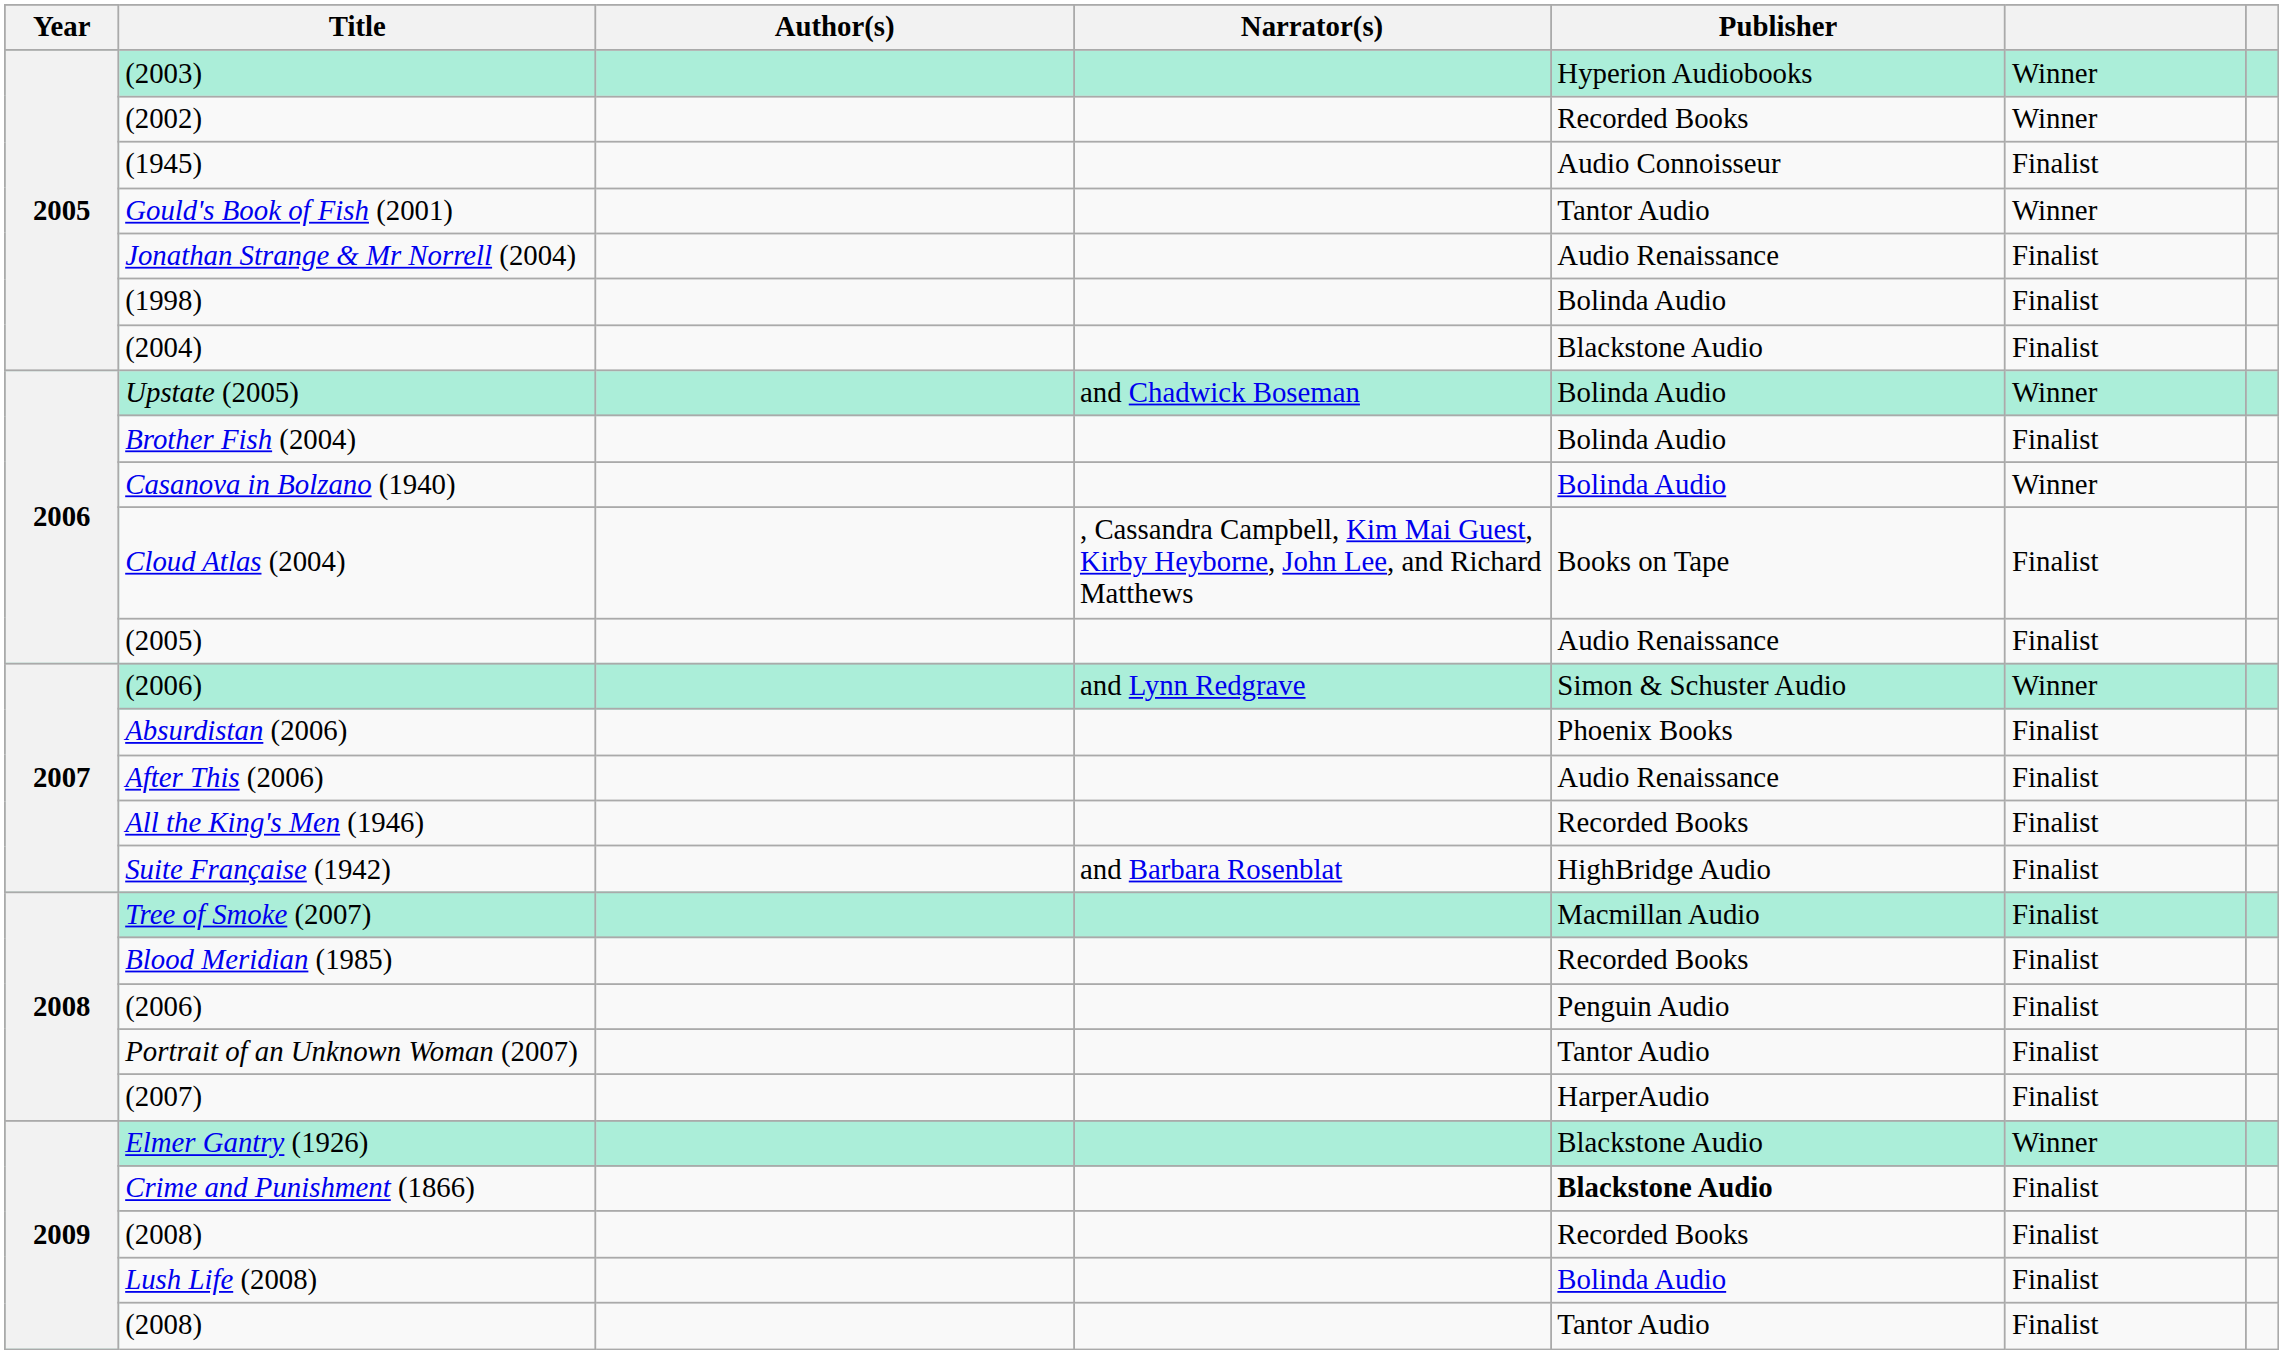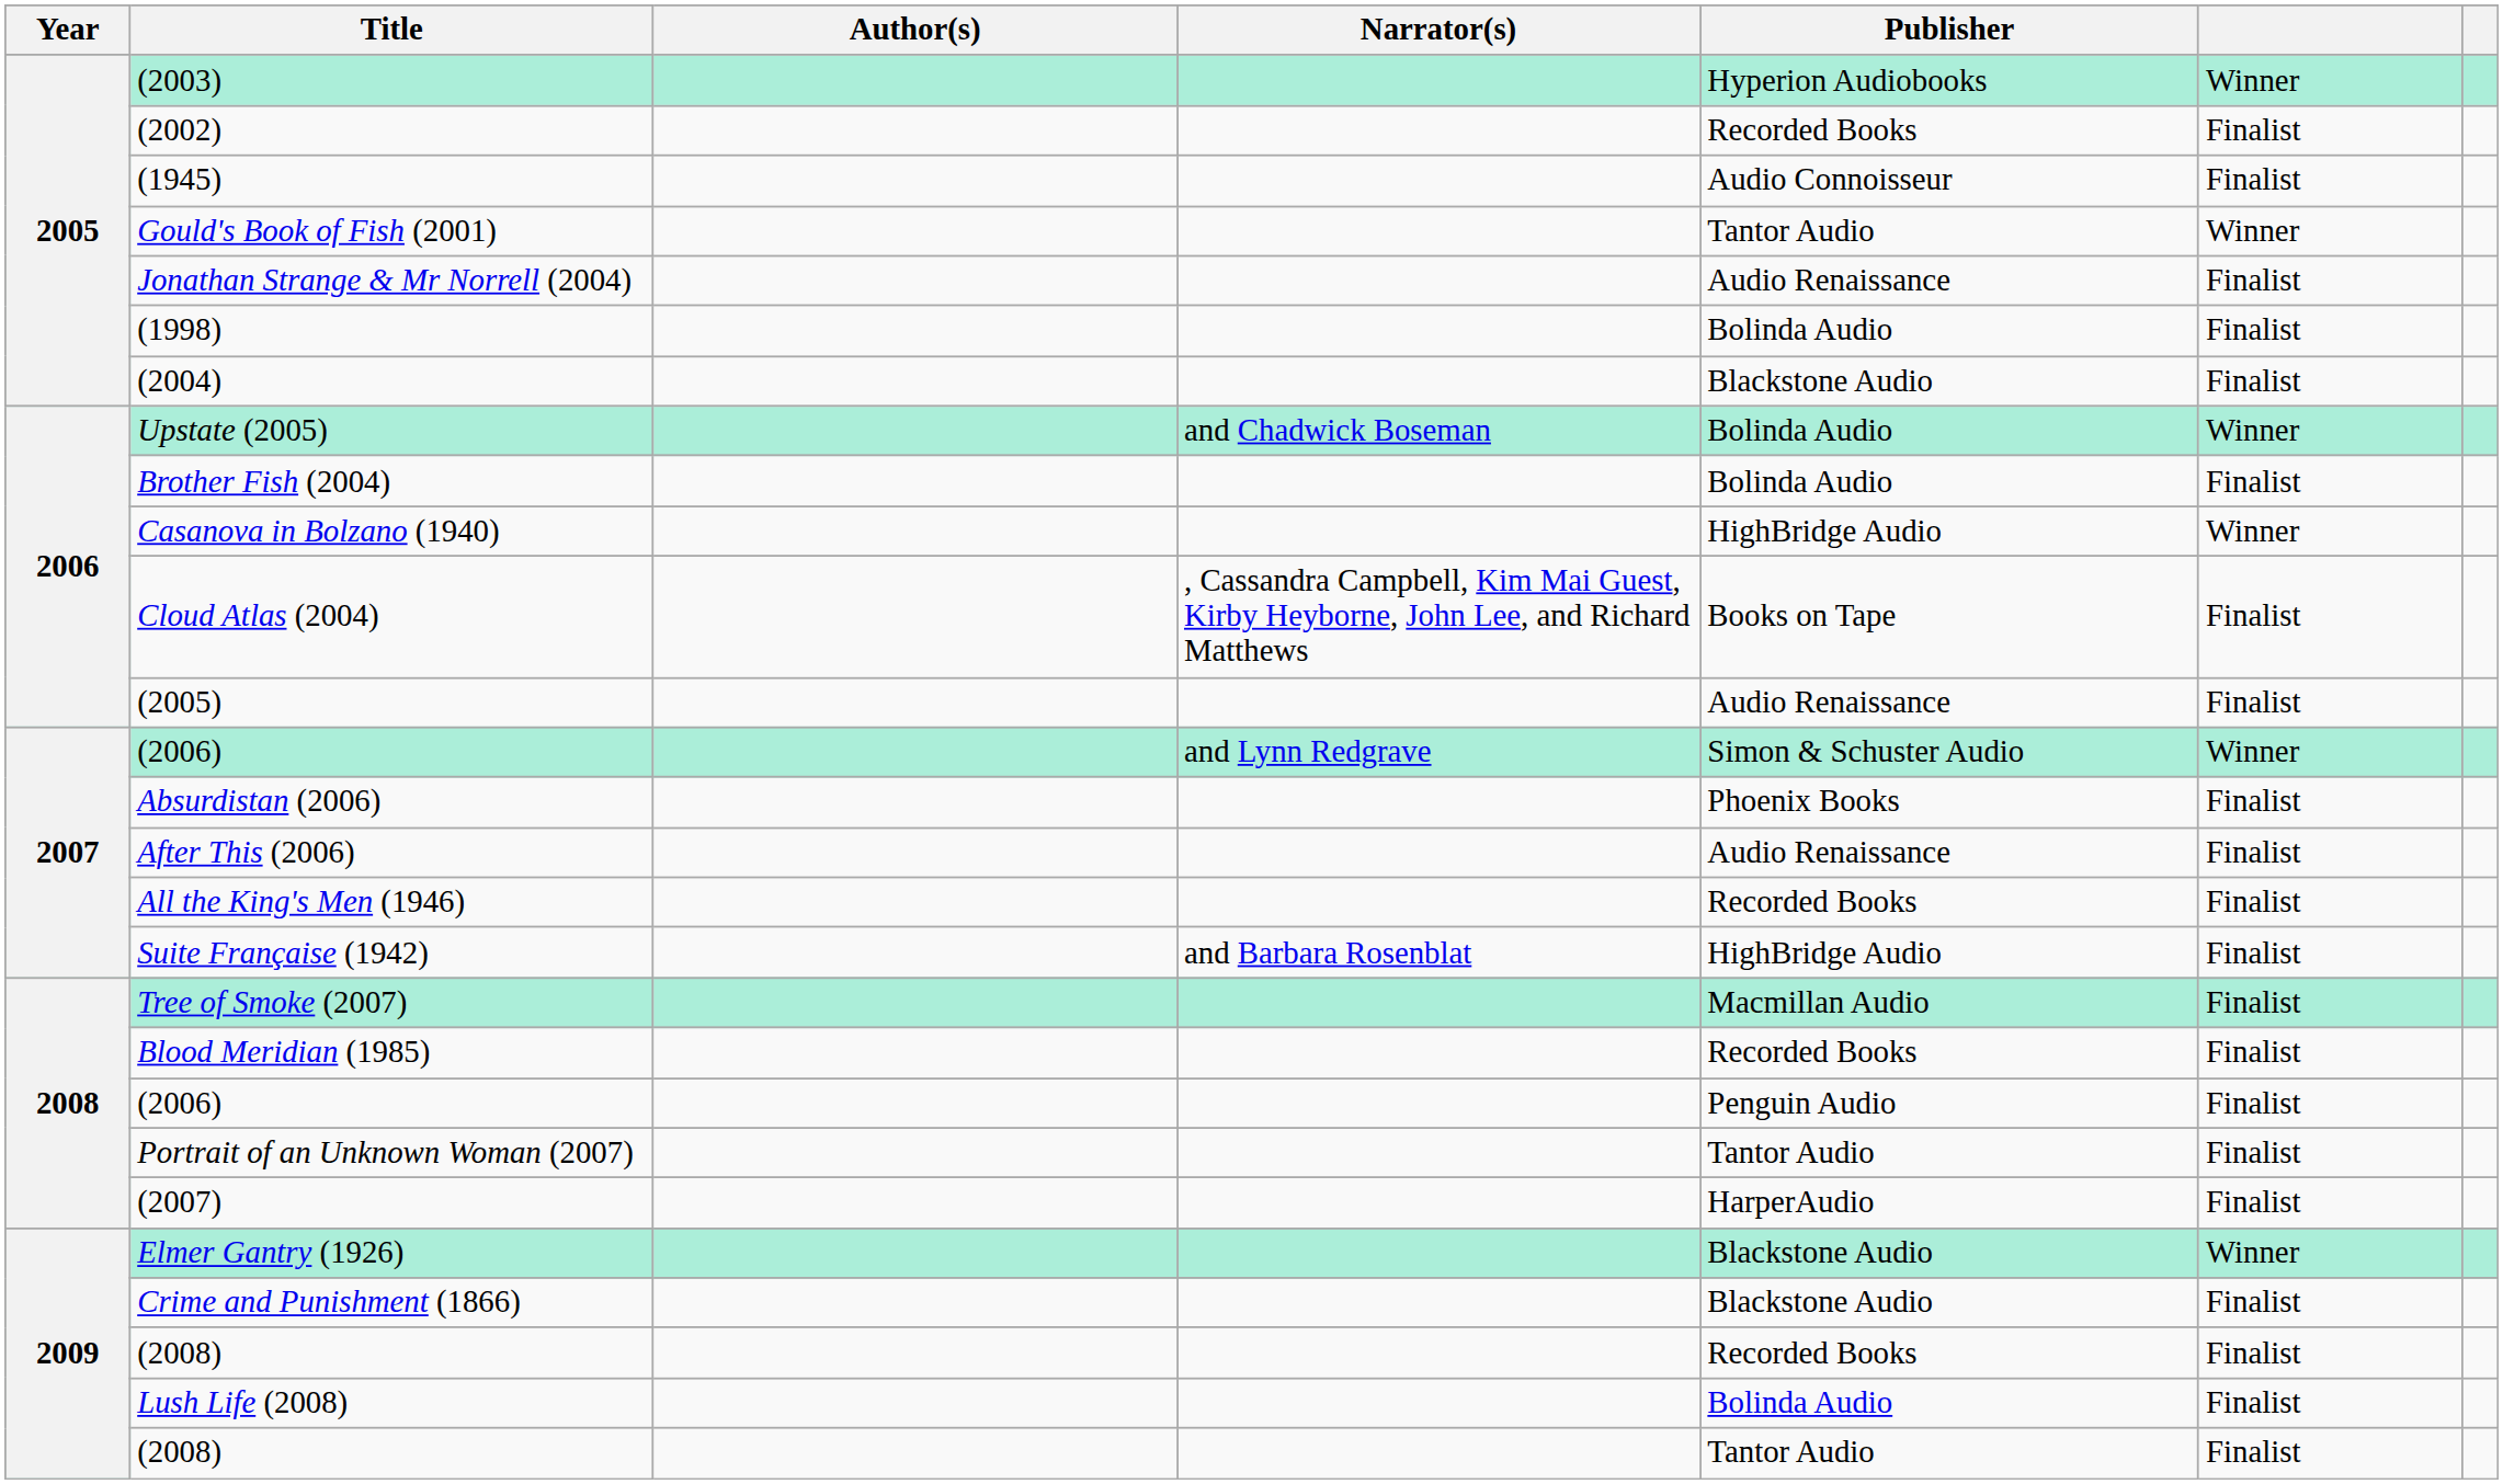 <table class="wikitable sortable mw-collapsible" style="width:100%">
 <tr>
 <th scope="col" width="5%">Year</th>
 <th scope="col" width="21%">Title</th>
 <th scope="col" width="21%">Author(s)</th>
 <th scope="col" width="21%">Narrator(s)</th>
 <th scope="col" width="20%">Publisher</th>
 <th></th>
 <th></th>
 </tr>
 <tr style="background:#ABEED9">
 <th rowspan="7">2005<br></th>
 <td><em></em> (2003)</td>
 <td></td>
 <td></td>
 <td>Hyperion Audiobooks</td>
 <td>Winner</td>
 <td></td>
 </tr>
 <tr>
 <td><em></em> (2002)</td>
 <td></td>
 <td></td>
 <td>Recorded Books</td>
-<td>Winner</td>
+<td>Finalist</td>
 <td></td>
 </tr>
 <tr>
 <td><em></em> (1945)</td>
 <td></td>
 <td></td>
 <td>Audio Connoisseur</td>
 <td>Finalist</td>
 <td></td>
 </tr>
 <tr>
 <td><em><a href='#'>Gould's Book of Fish</a></em> (2001)</td>
 <td></td>
 <td></td>
 <td>Tantor Audio</td>
 <td>Winner</td>
 <td></td>
 </tr>
 <tr>
 <td><em><a href='#'>Jonathan Strange & Mr Norrell</a></em> (2004)</td>
 <td></td>
 <td></td>
 <td>Audio Renaissance</td>
 <td>Finalist</td>
 <td></td>
 </tr>
 <tr>
 <td><em></em> (1998)</td>
 <td></td>
 <td></td>
 <td>Bolinda Audio</td>
 <td>Finalist</td>
 <td></td>
 </tr>
 <tr>
 <td><em></em> (2004)</td>
 <td></td>
 <td></td>
 <td>Blackstone Audio</td>
 <td>Finalist</td>
 <td></td>
 </tr>
 <tr style="background:#ABEED9">
 <th rowspan="5">2006<br></th>
 <td><em>Upstate</em> (2005)</td>
 <td></td>
 <td> and <a href='#'>Chadwick Boseman</a></td>
 <td>Bolinda Audio</td>
 <td>Winner</td>
 <td></td>
 </tr>
 <tr>
 <td><em><a href='#'>Brother Fish</a></em> (2004)</td>
 <td></td>
 <td></td>
 <td>Bolinda Audio</td>
 <td>Finalist</td>
 <td></td>
 </tr>
 <tr>
 <td><em><a href='#'>Casanova in Bolzano</a></em> (1940)</td>
 <td></td>
 <td></td>
-<td><a href='#'>Bolinda Audio</a></td>
+<td>HighBridge Audio</td>
 <td>Winner</td>
 <td></td>
 </tr>
 <tr>
 <td><em><a href='#'>Cloud Atlas</a></em> (2004)</td>
 <td></td>
 <td>, Cassandra Campbell, <a href='#'>Kim Mai Guest</a>, <a href='#'>Kirby Heyborne</a>, <a href='#'>John Lee</a>, and Richard Matthews</td>
 <td>Books on Tape</td>
 <td>Finalist</td>
 <td></td>
 </tr>
 <tr>
 <td><em></em> (2005)</td>
 <td></td>
 <td></td>
 <td>Audio Renaissance</td>
 <td>Finalist</td>
 <td></td>
 </tr>
 <tr style="background:#ABEED9">
 <th rowspan="5">2007<br></th>
 <td><em></em> (2006)</td>
 <td></td>
 <td> and <a href='#'>Lynn Redgrave</a></td>
 <td>Simon & Schuster Audio</td>
 <td>Winner</td>
 <td></td>
 </tr>
 <tr>
 <td><em><a href='#'>Absurdistan</a></em> (2006)</td>
 <td></td>
 <td></td>
 <td>Phoenix Books</td>
 <td>Finalist</td>
 <td></td>
 </tr>
 <tr>
 <td><em><a href='#'>After This</a></em> (2006)</td>
 <td></td>
 <td></td>
 <td>Audio Renaissance</td>
 <td>Finalist</td>
 <td></td>
 </tr>
 <tr>
 <td><em><a href='#'>All the King's Men</a></em> (1946)</td>
 <td></td>
 <td></td>
 <td>Recorded Books</td>
 <td>Finalist</td>
 <td></td>
 </tr>
 <tr>
 <td><em><a href='#'>Suite Française</a></em> (1942)</td>
 <td></td>
 <td> and <a href='#'>Barbara Rosenblat</a></td>
 <td>HighBridge Audio</td>
 <td>Finalist</td>
 <td></td>
 </tr>
 <tr style="background:#ABEED9">
 <th rowspan="5">2008<br></th>
 <td><em><a href='#'>Tree of Smoke</a></em> (2007)</td>
 <td></td>
 <td></td>
 <td>Macmillan Audio</td>
 <td>Finalist</td>
 <td></td>
 </tr>
 <tr>
 <td><em><a href='#'>Blood Meridian</a></em> (1985)</td>
 <td></td>
 <td></td>
 <td>Recorded Books</td>
 <td>Finalist</td>
 <td></td>
 </tr>
 <tr>
 <td><em></em> (2006)</td>
 <td></td>
 <td></td>
 <td>Penguin Audio</td>
 <td>Finalist</td>
 <td></td>
 </tr>
 <tr>
 <td><em>Portrait of an Unknown Woman</em> (2007)</td>
 <td></td>
 <td></td>
 <td>Tantor Audio</td>
 <td>Finalist</td>
 <td></td>
 </tr>
 <tr>
 <td><em></em> (2007)</td>
 <td></td>
 <td></td>
 <td>HarperAudio</td>
 <td>Finalist</td>
 <td></td>
 </tr>
 <tr style="background:#ABEED9">
 <th rowspan="5">2009<br></th>
 <td><em><a href='#'>Elmer Gantry</a></em> (1926)</td>
 <td></td>
 <td></td>
 <td>Blackstone Audio</td>
 <td>Winner</td>
 <td></td>
 </tr>
 <tr>
 <td><em><a href='#'>Crime and Punishment</a></em> (1866)</td>
 <td></td>
 <td></td>
-<td><strong>Blackstone Audio</strong></td>
+<td>Blackstone Audio</td>
 <td>Finalist</td>
 <td></td>
 </tr>
 <tr>
 <td><em></em> (2008)</td>
 <td></td>
 <td></td>
 <td>Recorded Books</td>
 <td>Finalist</td>
 <td></td>
 </tr>
 <tr>
 <td><em><a href='#'>Lush Life</a></em> (2008)</td>
 <td></td>
 <td></td>
 <td><a href='#'>Bolinda Audio</a></td>
 <td>Finalist</td>
 <td></td>
 </tr>
 <tr>
 <td><em></em> (2008)</td>
 <td></td>
 <td></td>
 <td>Tantor Audio</td>
 <td>Finalist</td>
 <td></td>
 </tr>
 </table>
